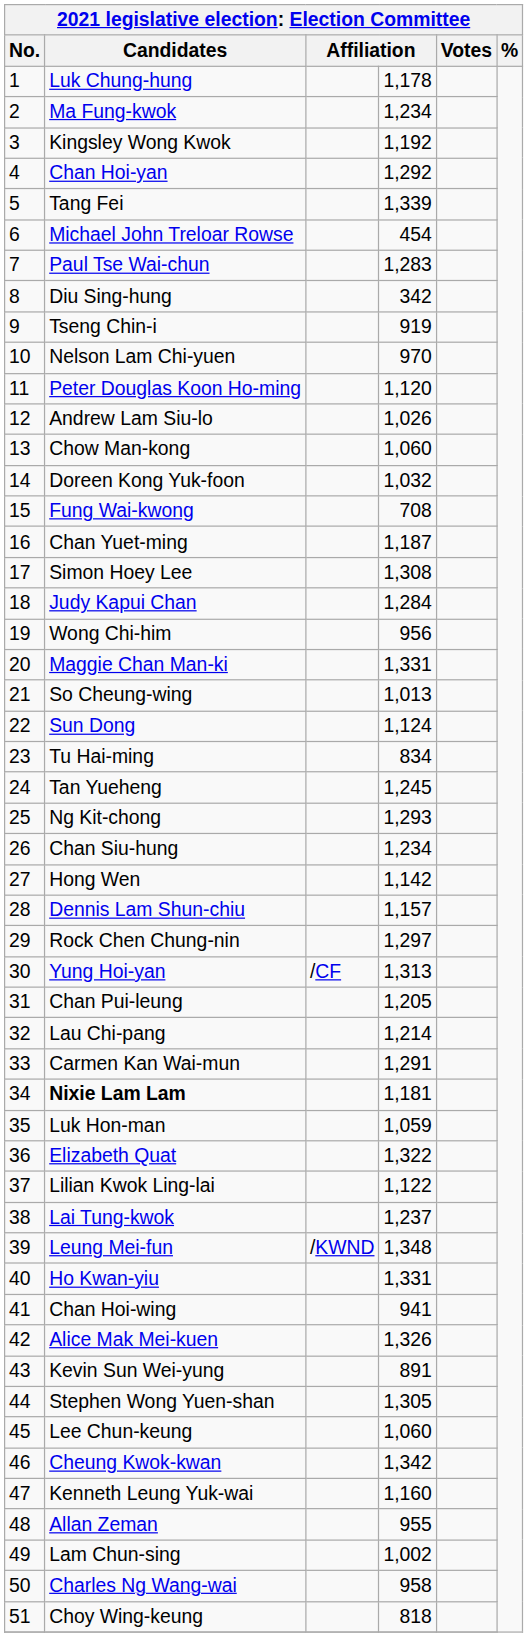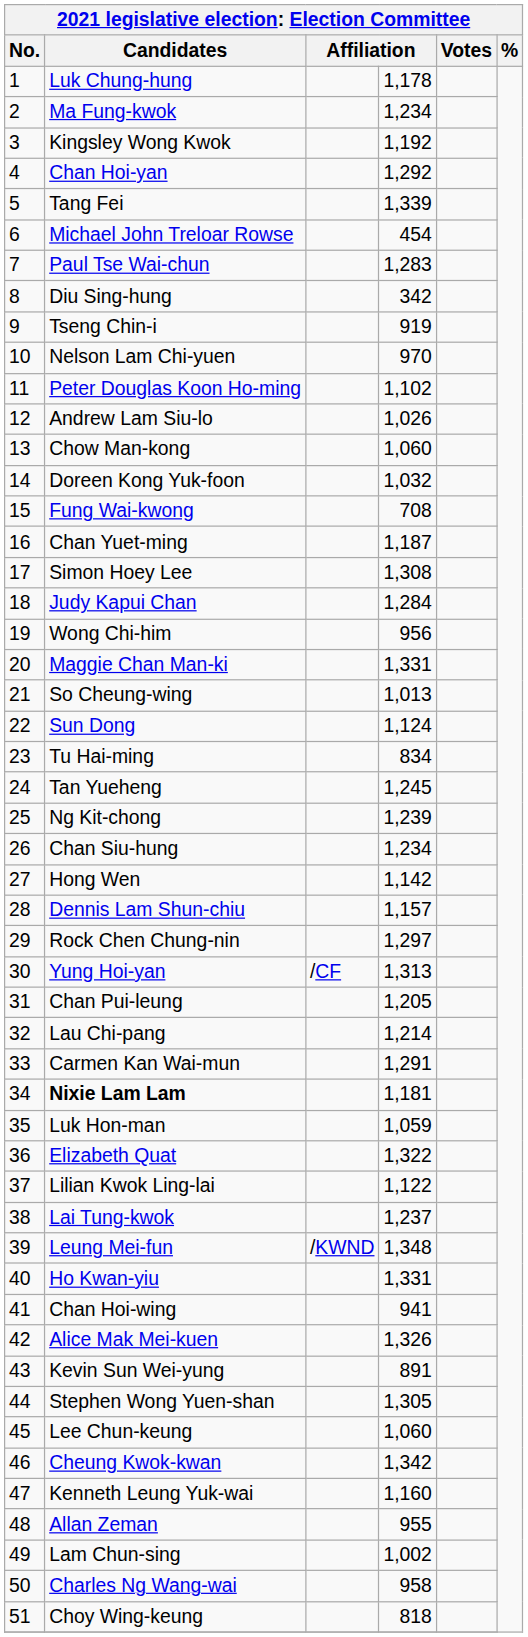 <table class="wikitable sortable">
 <tr>
 <td colspan="6" style="background-color:#f2f2f2;margin-bottom:-1px;border:1px solid #aaa;padding:.2em .4em;margin-left:auto;margin-right:auto;text-align:center"><strong><a href='#'>2021 legislative election</a>: <a href='#'>Election Committee</a></strong></td>
 </tr>
 <tr>
 <th>No.</th>
 <th colspan=1>Candidates</th>
 <th colspan=2>Affiliation</th>
 <th>Votes</th>
 <th>%</th>
 </tr>
 <tr>
 <td>1</td>
 <td><a href='#'>Luk Chung-hung</a></td>
 <td></td>
 <td align=right>1,178</td>
 <td align=right></td>
 </tr>
 <tr>
 <td>2</td>
 <td><a href='#'>Ma Fung-kwok</a></td>
 <td></td>
 <td align=right>1,234</td>
 <td align=right></td>
 </tr>
 <tr>
 <td>3</td>
 <td>Kingsley Wong Kwok</td>
 <td></td>
 <td align=right>1,192</td>
 <td align=right></td>
 </tr>
 <tr>
 <td>4</td>
 <td><a href='#'>Chan Hoi-yan</a></td>
 <td></td>
 <td align=right>1,292</td>
 <td align=right></td>
 </tr>
 <tr>
 <td>5</td>
 <td>Tang Fei</td>
 <td></td>
 <td align=right>1,339</td>
 <td align=right></td>
 </tr>
 <tr>
 <td>6</td>
 <td><a href='#'>Michael John Treloar Rowse</a></td>
 <td></td>
 <td align=right>454</td>
 <td align=right></td>
 </tr>
 <tr>
 <td>7</td>
 <td><a href='#'>Paul Tse Wai-chun</a></td>
 <td></td>
 <td align=right>1,283</td>
 <td align=right></td>
 </tr>
 <tr>
 <td>8</td>
 <td>Diu Sing-hung</td>
 <td></td>
 <td align=right>342</td>
 <td align=right></td>
 </tr>
 <tr>
 <td>9</td>
 <td>Tseng Chin-i</td>
 <td></td>
 <td align=right>919</td>
 <td align=right></td>
 </tr>
 <tr>
 <td>10</td>
 <td>Nelson Lam Chi-yuen</td>
 <td></td>
 <td align=right>970</td>
 <td align=right></td>
 </tr>
 <tr>
 <td>11</td>
 <td><a href='#'>Peter Douglas Koon Ho-ming</a></td>
 <td></td>
-<td align=right>1,120</td>
+<td align=right>1,102</td>
 <td align=right></td>
 </tr>
 <tr>
 <td>12</td>
 <td>Andrew Lam Siu-lo</td>
 <td></td>
 <td align=right>1,026</td>
 <td align=right></td>
 </tr>
 <tr>
 <td>13</td>
 <td>Chow Man-kong</td>
 <td></td>
 <td align=right>1,060</td>
 <td align=right></td>
 </tr>
 <tr>
 <td>14</td>
 <td>Doreen Kong Yuk-foon</td>
 <td></td>
 <td align=right>1,032</td>
 <td align=right></td>
 </tr>
 <tr>
 <td>15</td>
 <td><a href='#'>Fung Wai-kwong</a></td>
 <td></td>
 <td align="right">708</td>
 <td align="right"></td>
 </tr>
 <tr>
 <td>16</td>
 <td>Chan Yuet-ming</td>
 <td></td>
 <td align=right>1,187</td>
 <td align=right></td>
 </tr>
 <tr>
 <td>17</td>
 <td>Simon Hoey Lee</td>
 <td></td>
 <td align=right>1,308</td>
 <td align=right></td>
 </tr>
 <tr>
 <td>18</td>
 <td><a href='#'>Judy Kapui Chan</a></td>
 <td></td>
 <td align="right">1,284</td>
 <td align="right"></td>
 </tr>
 <tr>
 <td>19</td>
 <td>Wong Chi-him</td>
 <td></td>
 <td align="right">956</td>
 <td align="right"></td>
 </tr>
 <tr>
 <td>20</td>
 <td><a href='#'>Maggie Chan Man-ki</a></td>
 <td></td>
 <td align="right">1,331</td>
 <td align="right"></td>
 </tr>
 <tr>
 <td>21</td>
 <td>So Cheung-wing</td>
 <td></td>
 <td align="right">1,013</td>
 <td align="right"></td>
 </tr>
 <tr>
 <td>22</td>
 <td><a href='#'>Sun Dong</a></td>
 <td></td>
 <td align="right">1,124</td>
 <td align="right"></td>
 </tr>
 <tr>
 <td>23</td>
 <td>Tu Hai-ming</td>
 <td></td>
 <td align="right">834</td>
 <td align="right"></td>
 </tr>
 <tr>
 <td>24</td>
 <td>Tan Yueheng</td>
 <td></td>
 <td align="right">1,245</td>
 <td align="right"></td>
 </tr>
 <tr>
 <td>25</td>
 <td>Ng Kit-chong</td>
 <td></td>
-<td align="right">1,293</td>
+<td align="right">1,239</td>
 <td align="right"></td>
 </tr>
 <tr>
 <td>26</td>
 <td>Chan Siu-hung</td>
 <td></td>
 <td align=right>1,234</td>
 <td align=right></td>
 </tr>
 <tr>
 <td>27</td>
 <td>Hong Wen</td>
 <td></td>
 <td align="right">1,142</td>
 <td align="right"></td>
 </tr>
 <tr>
 <td>28</td>
 <td><a href='#'>Dennis Lam Shun-chiu</a></td>
 <td></td>
 <td align=right>1,157</td>
 <td align=right></td>
 </tr>
 <tr>
 <td>29</td>
 <td>Rock Chen Chung-nin</td>
 <td></td>
 <td align=right>1,297</td>
 <td align=right></td>
 </tr>
 <tr>
 <td>30</td>
 <td><a href='#'>Yung Hoi-yan</a></td>
 <td>/<a href='#'>CF</a></td>
 <td align="right">1,313</td>
 <td align="right"></td>
 </tr>
 <tr>
 <td>31</td>
 <td>Chan Pui-leung</td>
 <td></td>
 <td align="right">1,205</td>
 <td align="right"></td>
 </tr>
 <tr>
 <td>32</td>
 <td>Lau Chi-pang</td>
 <td></td>
 <td align="right">1,214</td>
 <td align="right"></td>
 </tr>
 <tr>
 <td>33</td>
 <td>Carmen Kan Wai-mun</td>
 <td></td>
 <td align="right">1,291</td>
 <td align="right"></td>
 </tr>
 <tr>
 <td>34</td>
 <td><strong>Nixie Lam Lam</strong></td>
 <td></td>
 <td align="right">1,181</td>
 <td align="right"></td>
 </tr>
 <tr>
 <td>35</td>
 <td>Luk Hon-man</td>
 <td></td>
 <td align="right">1,059</td>
 <td align="right"></td>
 </tr>
 <tr>
 <td>36</td>
 <td><a href='#'>Elizabeth Quat</a></td>
 <td></td>
 <td align="right">1,322</td>
 <td align="right"></td>
 </tr>
 <tr>
 <td>37</td>
 <td>Lilian Kwok Ling-lai</td>
 <td></td>
 <td align="right">1,122</td>
 <td align="right"></td>
 </tr>
 <tr>
 <td>38</td>
 <td><a href='#'>Lai Tung-kwok</a></td>
 <td></td>
 <td align="right">1,237</td>
 <td align="right"></td>
 </tr>
 <tr>
 <td>39</td>
 <td><a href='#'>Leung Mei-fun</a></td>
 <td>/<a href='#'>KWND</a></td>
 <td align="right">1,348</td>
 <td align="right"></td>
 </tr>
 <tr>
 <td>40</td>
 <td><a href='#'>Ho Kwan-yiu</a></td>
 <td></td>
 <td align="right">1,331</td>
 <td align="right"></td>
 </tr>
 <tr>
 <td>41</td>
 <td>Chan Hoi-wing</td>
 <td></td>
 <td align="right">941</td>
 <td align="right"></td>
 </tr>
 <tr>
 <td>42</td>
 <td><a href='#'>Alice Mak Mei-kuen</a></td>
 <td></td>
 <td align="right">1,326</td>
 <td align="right"></td>
 </tr>
 <tr>
 <td>43</td>
 <td>Kevin Sun Wei-yung</td>
 <td></td>
 <td align="right">891</td>
 <td align="right"></td>
 </tr>
 <tr>
 <td>44</td>
 <td>Stephen Wong Yuen-shan</td>
 <td></td>
 <td align="right">1,305</td>
 <td align="right"></td>
 </tr>
 <tr>
 <td>45</td>
 <td>Lee Chun-keung</td>
 <td></td>
 <td align="right">1,060</td>
 <td align="right"></td>
 </tr>
 <tr>
 <td>46</td>
 <td><a href='#'>Cheung Kwok-kwan</a></td>
 <td></td>
 <td align="right">1,342</td>
 <td align="right"></td>
 </tr>
 <tr>
 <td>47</td>
 <td>Kenneth Leung Yuk-wai</td>
 <td></td>
 <td align="right">1,160</td>
 <td align="right"></td>
 </tr>
 <tr>
 <td>48</td>
 <td><a href='#'>Allan Zeman</a></td>
 <td></td>
 <td align="right">955</td>
 <td align="right"></td>
 </tr>
 <tr>
 <td>49</td>
 <td>Lam Chun-sing</td>
 <td></td>
 <td align="right">1,002</td>
 <td align="right"></td>
 </tr>
 <tr>
 <td>50</td>
 <td><a href='#'>Charles Ng Wang-wai</a></td>
 <td></td>
 <td align=right>958</td>
 <td align=right></td>
 </tr>
 <tr>
 <td>51</td>
 <td>Choy Wing-keung</td>
 <td></td>
 <td align="right">818</td>
 <td align="right"></td>
 </tr>
 <tr>
 </tr>
 </table>
